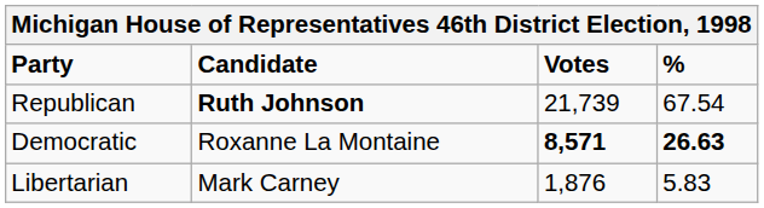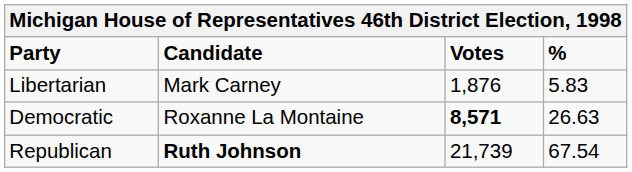 <table class="wikitable">
 <tr>
 <th colspan="4">Michigan House of Representatives 46th District Election, 1998</th>
 </tr>
 <tr>
 <td><strong>Party</strong></td>
 <td><strong>Candidate</strong></td>
 <td><strong>Votes</strong></td>
 <td><strong>%</strong></td>
 </tr>
 <tr>
+<td>Libertarian</td>
+<td>Mark Carney</td>
+<td>1,876</td>
+<td>5.83</td>
+</tr>
+<tr>
+<td>Democratic</td>
+<td>Roxanne La Montaine</td>
+<td><strong>8,571</strong></td>
+<td>26.63</td>
+</tr>
+<tr>
 <td>Republican</td>
 <td><strong>Ruth Johnson</strong></td>
 <td>21,739</td>
 <td>67.54</td>
 </tr>
-<tr>
-<td>Democratic</td>
-<td>Roxanne La Montaine</td>
-<td><strong>8,571</strong></td>
-<td><strong>26.63</strong></td>
-</tr>
-<tr>
-<td>Libertarian</td>
-<td>Mark Carney</td>
-<td>1,876</td>
-<td>5.83</td>
-</tr>
 </table>
